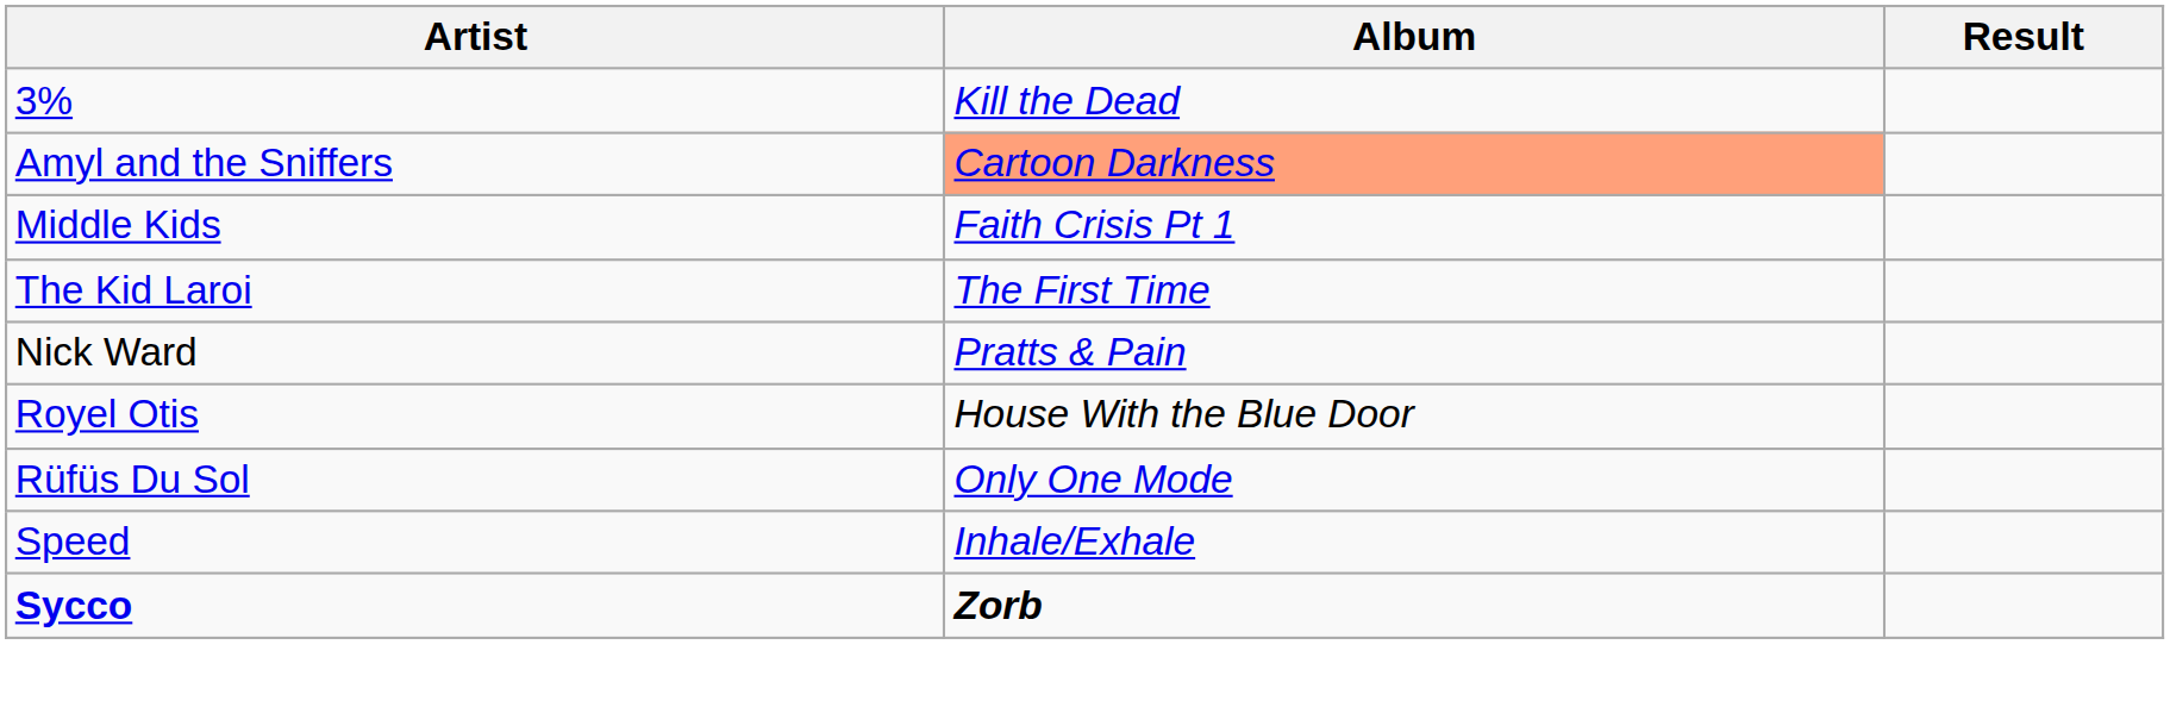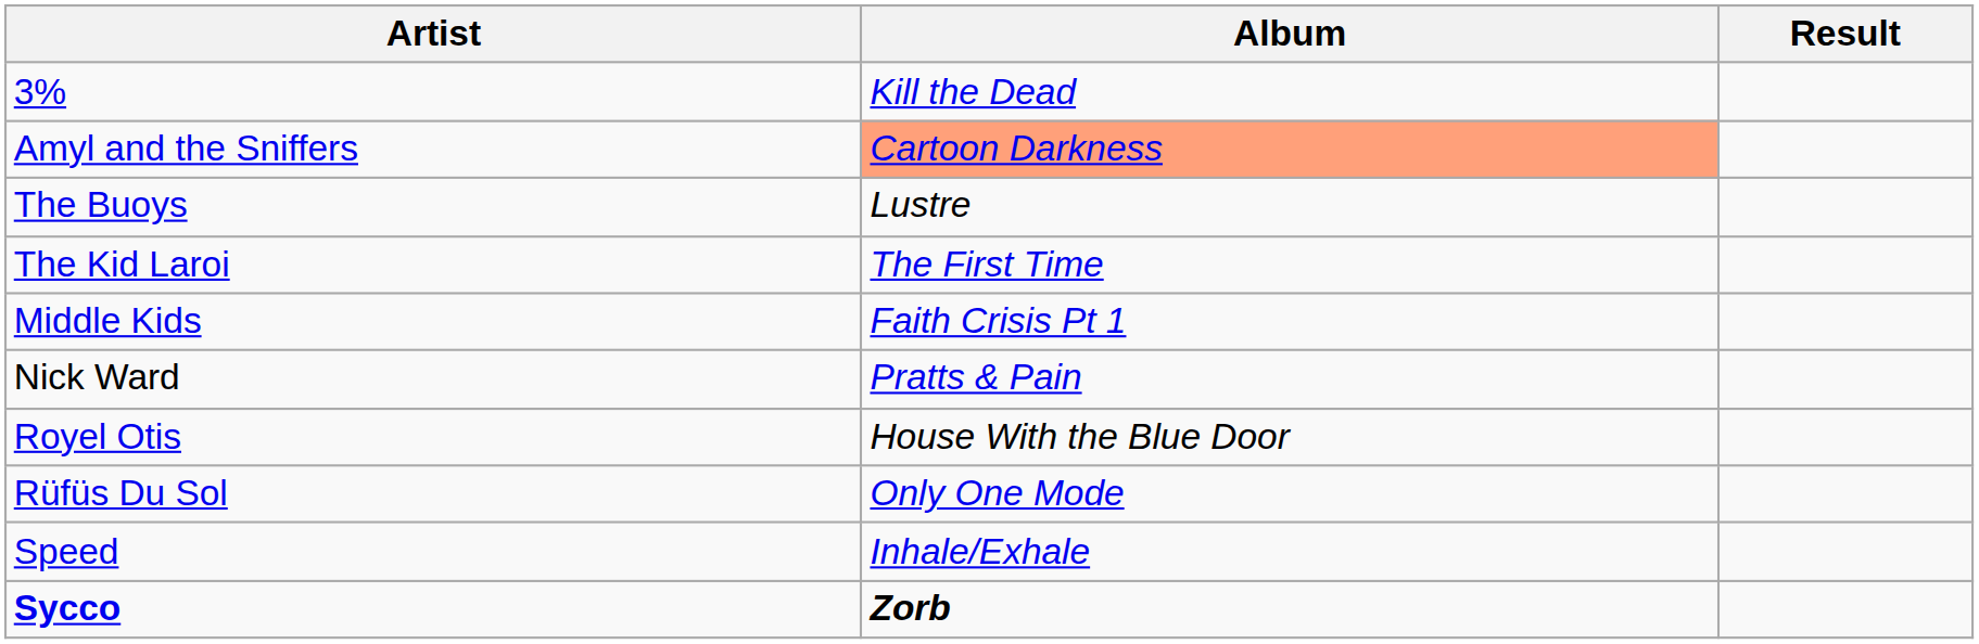 <table class="wikitable">
 <tr>
 <th width="19%">Artist</th>
 <th width="19%">Album</th>
 <th width="5%">Result</th>
 </tr>
 <tr>
 <td><a href='#'>3%</a></td>
 <td><em><a href='#'>Kill the Dead</a></em></td>
 <td></td>
 </tr>
 <tr>
 <td><a href='#'>Amyl and the Sniffers</a></td>
 <td style="background: lightsalmon;"><em><a href='#'>Cartoon Darkness</a></em></td>
 <td></td>
 </tr>
 <tr>
-<td><a href='#'>Middle Kids</a></td>
-<td><em><a href='#'>Faith Crisis Pt 1</a></em></td>
+<td><a href='#'>The Buoys</a></td>
+<td><em>Lustre</em></td>
 <td></td>
 </tr>
 <tr>
 <td><a href='#'>The Kid Laroi</a></td>
 <td><em><a href='#'>The First Time</a></em></td>
+<td></td>
+</tr>
+<tr>
+<td><a href='#'>Middle Kids</a></td>
+<td><em><a href='#'>Faith Crisis Pt 1</a></em></td>
 <td></td>
 </tr>
 <tr>
 <td>Nick Ward</td>
 <td><em><a href='#'>Pratts & Pain</a></em></td>
 <td></td>
 </tr>
 <tr>
 <td><a href='#'>Royel Otis</a></td>
 <td><em>House With the Blue Door</em></td>
 <td></td>
 </tr>
 <tr>
 <td><a href='#'>Rüfüs Du Sol</a></td>
 <td><em><a href='#'>Only One Mode</a></em></td>
 <td></td>
 </tr>
 <tr>
 <td><a href='#'>Speed</a></td>
 <td><em><a href='#'>Inhale/Exhale</a></em></td>
 <td></td>
 </tr>
 <tr>
 <td><strong><a href='#'>Sycco</a></strong></td>
 <td><strong><em>Zorb</em></strong></td>
 <td></td>
 </tr>
 </table>
